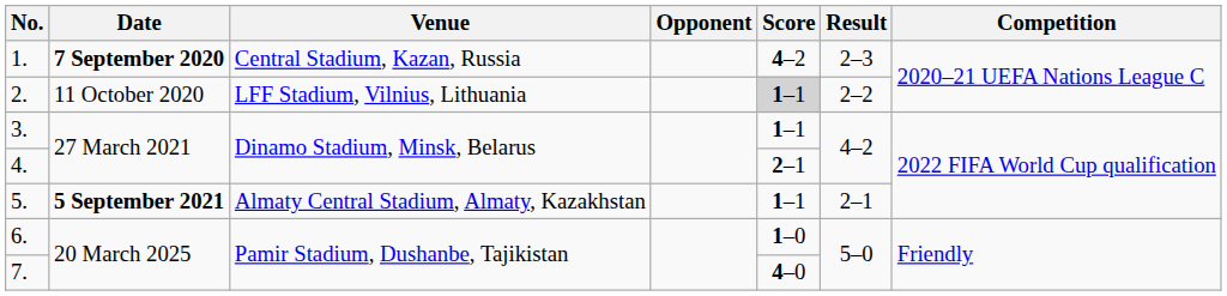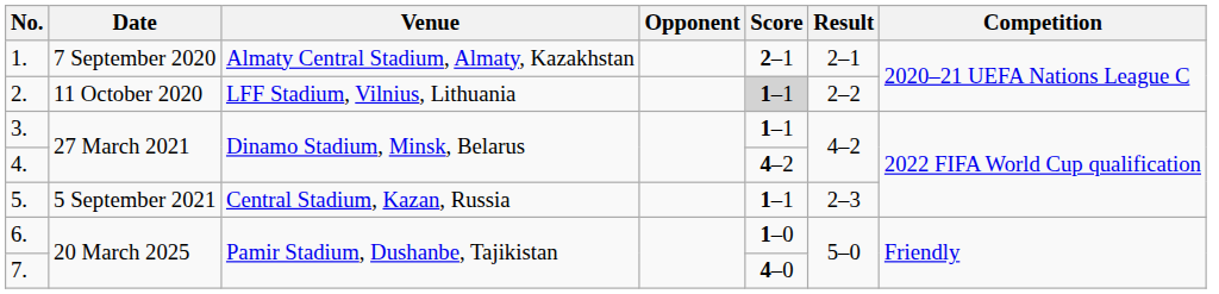 <table class="wikitable" style="font-size:100%;">
 <tr>
 <th>No.</th>
 <th>Date</th>
 <th>Venue</th>
 <th>Opponent</th>
 <th>Score</th>
 <th>Result</th>
 <th>Competition</th>
 </tr>
 <tr>
 <td>1.</td>
-<td><strong>7 September 2020</strong></td>
-<td><a href='#'>Central Stadium</a>, <a href='#'>Kazan</a>, Russia</td>
+<td>7 September 2020</td>
+<td><a href='#'>Almaty Central Stadium</a>, <a href='#'>Almaty</a>, Kazakhstan</td>
 <td></td>
-<td align=center><strong>4</strong>–2</td>
-<td align=center>2–3</td>
+<td align=center><strong>2</strong>–1</td>
+<td align=center>2–1</td>
 <td rowspan=2><a href='#'>2020–21 UEFA Nations League C</a></td>
 </tr>
 <tr>
 <td>2.</td>
 <td>11 October 2020</td>
 <td><a href='#'>LFF Stadium</a>, <a href='#'>Vilnius</a>, Lithuania</td>
 <td></td>
 <td align=center style="background: lightgrey;"><strong>1</strong>–1</td>
 <td align=center>2–2</td>
 </tr>
 <tr>
 <td>3.</td>
 <td rowspan=2>27 March 2021</td>
 <td rowspan=2><a href='#'>Dinamo Stadium</a>, <a href='#'>Minsk</a>, Belarus</td>
 <td rowspan=2></td>
 <td align=center><strong>1</strong>–1</td>
 <td rowspan=2 align=center>4–2</td>
 <td rowspan=3><a href='#'>2022 FIFA World Cup qualification</a></td>
 </tr>
 <tr>
 <td>4.</td>
-<td align=center><strong>2</strong>–1</td>
+<td align=center><strong>4</strong>–2</td>
 </tr>
 <tr>
 <td>5.</td>
-<td><strong>5 September 2021</strong></td>
-<td><a href='#'>Almaty Central Stadium</a>, <a href='#'>Almaty</a>, Kazakhstan</td>
+<td>5 September 2021</td>
+<td><a href='#'>Central Stadium</a>, <a href='#'>Kazan</a>, Russia</td>
 <td></td>
 <td align=center><strong>1</strong>–1</td>
-<td align=center>2–1</td>
+<td align=center>2–3</td>
 </tr>
 <tr>
 <td>6.</td>
 <td rowspan=2>20 March 2025</td>
 <td rowspan=2><a href='#'>Pamir Stadium</a>, <a href='#'>Dushanbe</a>, Tajikistan</td>
 <td rowspan=2></td>
 <td align=center><strong>1</strong>–0</td>
 <td rowspan=2 align=center>5–0</td>
 <td rowspan=3><a href='#'>Friendly</a></td>
 </tr>
 <tr>
 <td>7.</td>
 <td align=center><strong>4</strong>–0</td>
 </tr>
 </table>
